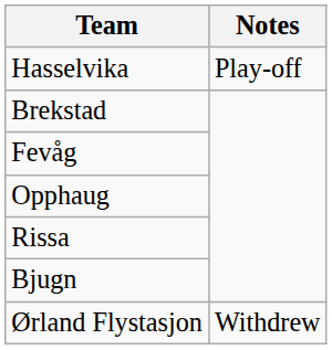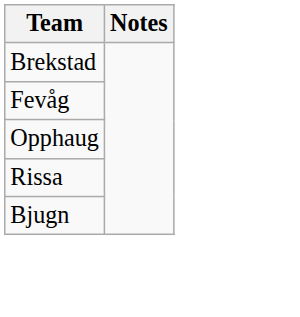 <table class="wikitable">
 <tr>
 <th>Team</th>
 <th>Notes</th>
-</tr>
-<tr>
-<td>Hasselvika</td>
-<td>Play-off</td>
 </tr>
 <tr>
 <td>Brekstad</td>
 </tr>
 <tr>
 <td>Fevåg</td>
 </tr>
 <tr>
 <td>Opphaug</td>
 </tr>
 <tr>
 <td>Rissa</td>
 </tr>
 <tr>
 <td>Bjugn</td>
 </tr>
-<tr>
-<td>Ørland Flystasjon</td>
-<td>Withdrew</td>
-</tr>
 </table>
